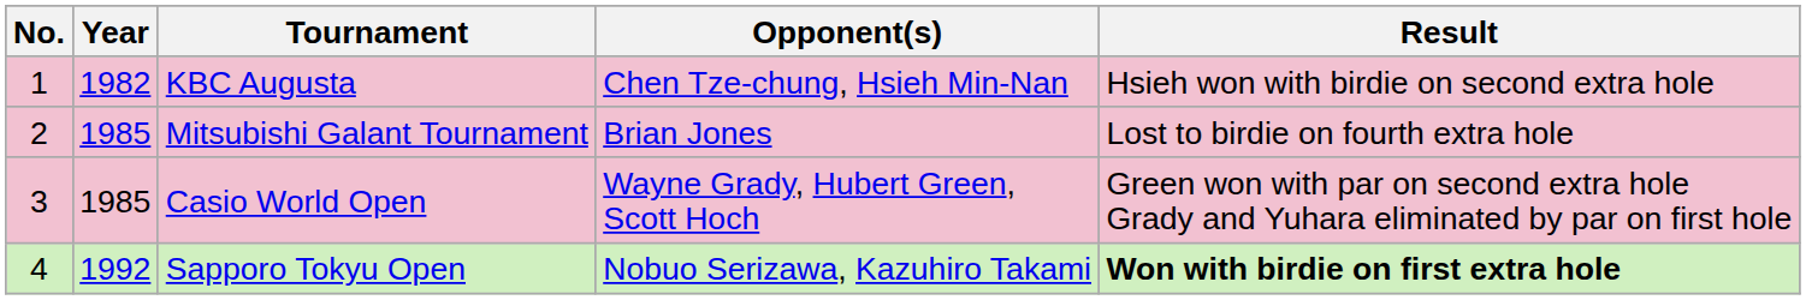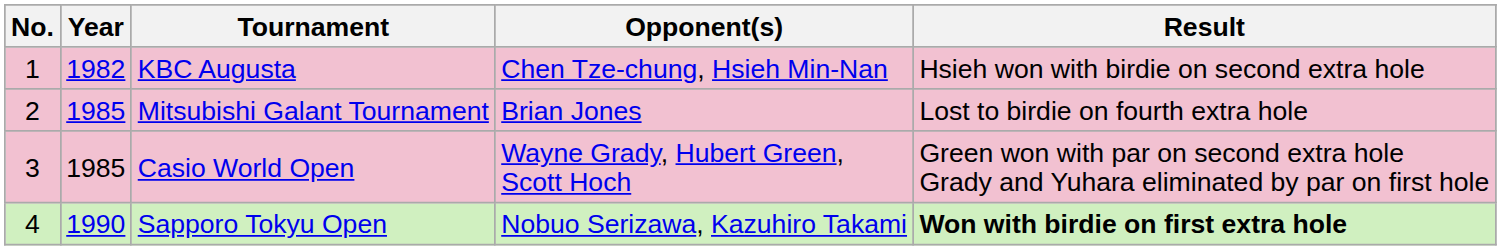 <table class="wikitable" style="font-size:95%;">
 <tr>
 <th>No.</th>
 <th>Year</th>
 <th>Tournament</th>
 <th>Opponent(s)</th>
 <th>Result</th>
 </tr>
 <tr style="background:#F2C1D1;">
 <td align=center>1</td>
 <td><a href='#'>1982</a></td>
 <td><a href='#'>KBC Augusta</a></td>
 <td> <a href='#'>Chen Tze-chung</a>,  <a href='#'>Hsieh Min-Nan</a></td>
 <td>Hsieh won with birdie on second extra hole</td>
 </tr>
 <tr style="background:#F2C1D1;">
 <td align=center>2</td>
 <td><a href='#'>1985</a></td>
 <td><a href='#'>Mitsubishi Galant Tournament</a></td>
 <td> <a href='#'>Brian Jones</a></td>
 <td>Lost to birdie on fourth extra hole</td>
 </tr>
 <tr style="background:#F2C1D1;">
 <td align=center>3</td>
 <td>1985</td>
 <td><a href='#'>Casio World Open</a></td>
 <td> <a href='#'>Wayne Grady</a>,  <a href='#'>Hubert Green</a>,<br> <a href='#'>Scott Hoch</a></td>
 <td>Green won with par on second extra hole<br>Grady and Yuhara eliminated by par on first hole</td>
 </tr>
 <tr style="background:#D0F0C0;">
 <td align=center>4</td>
-<td><a href='#'>1992</a></td>
+<td><a href='#'>1990</a></td>
 <td><a href='#'>Sapporo Tokyu Open</a></td>
 <td> <a href='#'>Nobuo Serizawa</a>,  <a href='#'>Kazuhiro Takami</a></td>
 <td><strong>Won with birdie on first extra hole</strong></td>
 </tr>
 </table>
